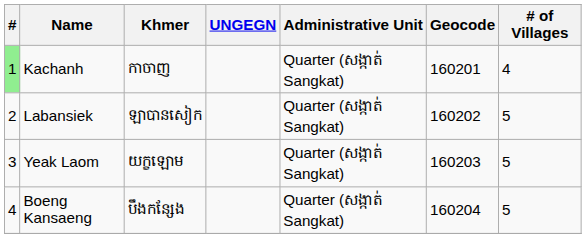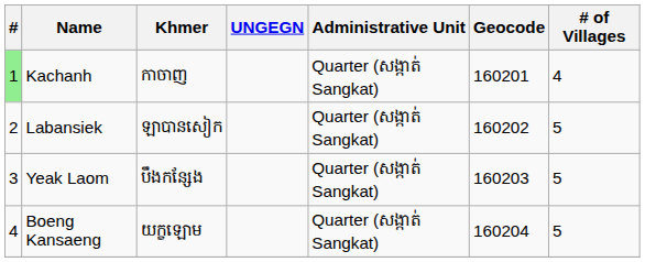 <table class="wikitable sortable">
 <tr>
 <th>#</th>
 <th>Name</th>
 <th>Khmer</th>
 <th><a href='#'>UNGEGN</a></th>
 <th>Administrative Unit</th>
 <th>Geocode</th>
 <th># of Villages</th>
 </tr>
 <tr>
 <td style="background: lightgreen;">1</td>
 <td>Kachanh</td>
 <td>កាចាញ</td>
 <td></td>
 <td>Quarter (សង្កាត់ Sangkat)</td>
 <td>160201</td>
 <td>4</td>
 </tr>
 <tr>
 <td>2</td>
 <td>Labansiek</td>
 <td>ឡាបានសៀក</td>
 <td></td>
 <td>Quarter (សង្កាត់ Sangkat)</td>
 <td>160202</td>
 <td>5</td>
 </tr>
 <tr>
 <td>3</td>
 <td>Yeak Laom</td>
-<td>យក្ខឡោម</td>
+<td>បឹងកន្សែង</td>
 <td></td>
 <td>Quarter (សង្កាត់ Sangkat)</td>
 <td>160203</td>
 <td>5</td>
 </tr>
 <tr>
 <td>4</td>
 <td>Boeng Kansaeng</td>
-<td>បឹងកន្សែង</td>
+<td>យក្ខឡោម</td>
 <td></td>
 <td>Quarter (សង្កាត់ Sangkat)</td>
 <td>160204</td>
 <td>5</td>
 </tr>
 <tr>
 </tr>
 </table>
